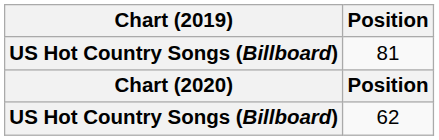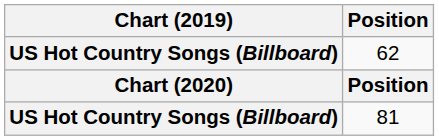 <table class="wikitable plainrowheaders" style="text-align:center">
 <tr>
 <th scope="col">Chart (2019)</th>
 <th scope="col">Position</th>
 </tr>
 <tr>
 <th scope="row">US Hot Country Songs (<em>Billboard</em>)</th>
-<td>81</td>
+<td>62</td>
 </tr>
 <tr>
 <th scope="col">Chart (2020)</th>
 <th scope="col">Position</th>
 </tr>
 <tr>
 <th scope="row">US Hot Country Songs (<em>Billboard</em>)</th>
-<td>62</td>
+<td>81</td>
 </tr>
 </table>
